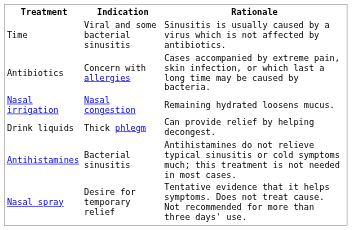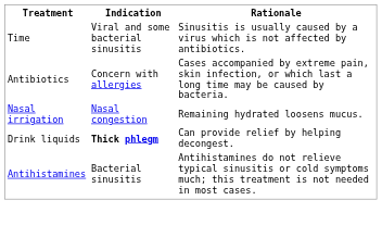 <table style="float:right; width:40em; border:solid 1px #999999; margin:0 0 1em 1em;">
 <tr>
 <th scope="col">Treatment</th>
 <th scope="col">Indication</th>
 <th scope="col">Rationale</th>
 </tr>
 <tr>
 </tr>
 <tr>
 <th scope="row" style="text-align:left; font-weight:normal;">Time</th>
 <td>Viral and some bacterial sinusitis</td>
 <td>Sinusitis is usually caused by a virus which is not affected by antibiotics.</td>
 </tr>
 <tr>
 <th scope="row" style="text-align:left; font-weight:normal;">Antibiotics</th>
 <td>Concern with <a href='#'>allergies</a></td>
 <td>Cases accompanied by extreme pain, skin infection, or which last a long time may be caused by bacteria.</td>
 </tr>
 <tr>
 <th scope="row" style="text-align:left; font-weight:normal;"><a href='#'>Nasal irrigation</a></th>
 <td><a href='#'>Nasal congestion</a></td>
 <td>Remaining hydrated loosens mucus.</td>
 </tr>
 <tr>
 <th scope="row" style="text-align:left; font-weight:normal;">Drink liquids</th>
-<td>Thick <a href='#'>phlegm</a></td>
+<td><strong>Thick <a href='#'>phlegm</a></strong></td>
 <td>Can provide relief by helping decongest.</td>
 </tr>
 <tr>
 <th scope="row" style="text-align:left; font-weight:normal;"><a href='#'>Antihistamines</a></th>
 <td>Bacterial sinusitis</td>
 <td>Antihistamines do not relieve typical sinusitis or cold symptoms much; this treatment is not needed in most cases.</td>
 </tr>
 <tr>
-<th scope="row" style="text-align:left; font-weight:normal;"><a href='#'>Nasal spray</a></th>
-<td>Desire for temporary relief</td>
-<td>Tentative evidence that it helps symptoms. Does not treat cause. Not recommended for more than three days' use.</td>
-</tr>
-<tr>
 </tr>
 </table>
